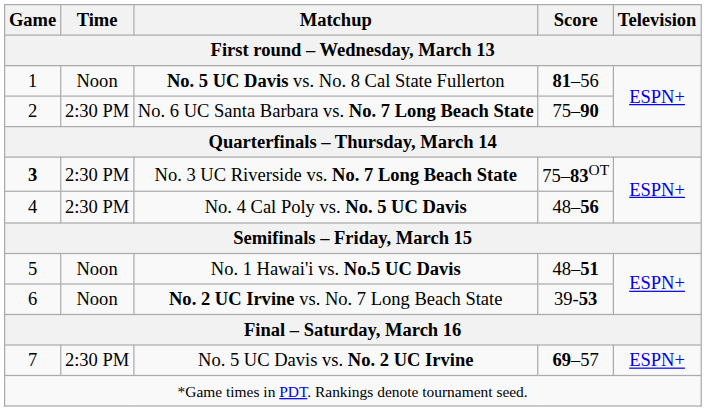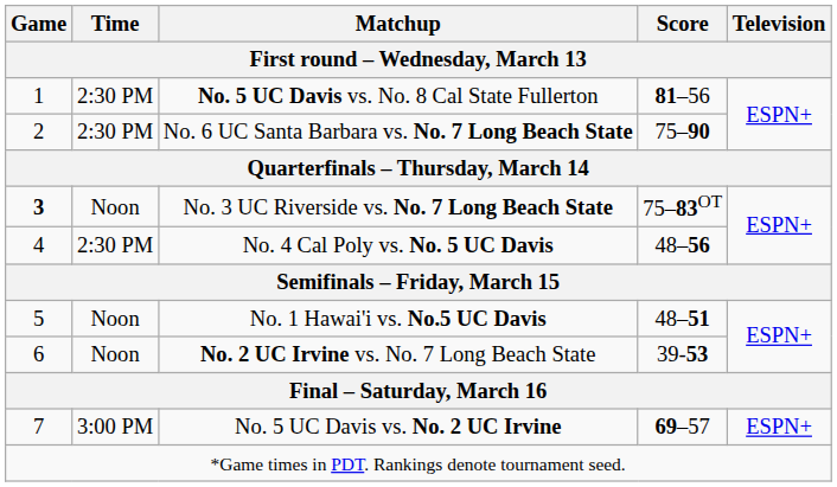 <table class="wikitable" style="font-size: 95%;text-align:center">
 <tr>
 <th>Game</th>
 <th>Time</th>
 <th>Matchup</th>
 <th>Score</th>
 <th>Television</th>
 </tr>
 <tr>
 <th colspan=5>First round – Wednesday, March 13</th>
 </tr>
 <tr>
 <td>1</td>
-<td>Noon</td>
+<td>2:30 PM</td>
 <td><strong>No. 5 UC Davis</strong> vs. No. 8 Cal State Fullerton</td>
 <td><strong>81</strong>–56</td>
 <td rowspan=2><a href='#'>ESPN+</a></td>
 </tr>
 <tr>
 <td>2</td>
 <td>2:30 PM</td>
 <td>No. 6 UC Santa Barbara vs. <strong>No. 7 Long Beach State</strong></td>
 <td>75–<strong>90</strong></td>
 </tr>
 <tr>
 <th colspan=5>Quarterfinals – Thursday, March 14</th>
 </tr>
 <tr>
 <td><strong>3</strong></td>
-<td>2:30 PM</td>
+<td>Noon</td>
 <td>No. 3 UC Riverside vs. <strong>No. 7 Long Beach State</strong></td>
 <td>75–<strong>83</strong><sup>OT</sup></td>
 <td rowspan=2><a href='#'>ESPN+</a></td>
 </tr>
 <tr>
 <td>4</td>
 <td>2:30 PM</td>
 <td>No. 4 Cal Poly vs. <strong>No. 5 UC Davis</strong></td>
 <td>48–<strong>56</strong></td>
 </tr>
 <tr>
 <th colspan=5>Semifinals – Friday, March 15</th>
 </tr>
 <tr>
 <td>5</td>
 <td>Noon</td>
 <td>No. 1 Hawai'i vs. <strong>No.5 UC Davis</strong></td>
 <td>48–<strong>51</strong></td>
 <td rowspan=2><a href='#'>ESPN+</a></td>
 </tr>
 <tr>
 <td>6</td>
 <td>Noon</td>
 <td><strong>No. 2 UC Irvine</strong> vs. No. 7 Long Beach State</td>
 <td>39-<strong>53</strong></td>
 </tr>
 <tr>
 <th colspan=5>Final – Saturday, March 16</th>
 </tr>
 <tr>
 <td>7</td>
-<td>2:30 PM</td>
+<td>3:00 PM</td>
 <td>No. 5 UC Davis vs. <strong>No. 2 UC Irvine</strong></td>
 <td><strong>69</strong>–57</td>
 <td><a href='#'>ESPN+</a></td>
 </tr>
 <tr>
 <td colspan=5><small>*Game times in <a href='#'>PDT</a>. Rankings denote tournament seed.</small></td>
 </tr>
 </table>
